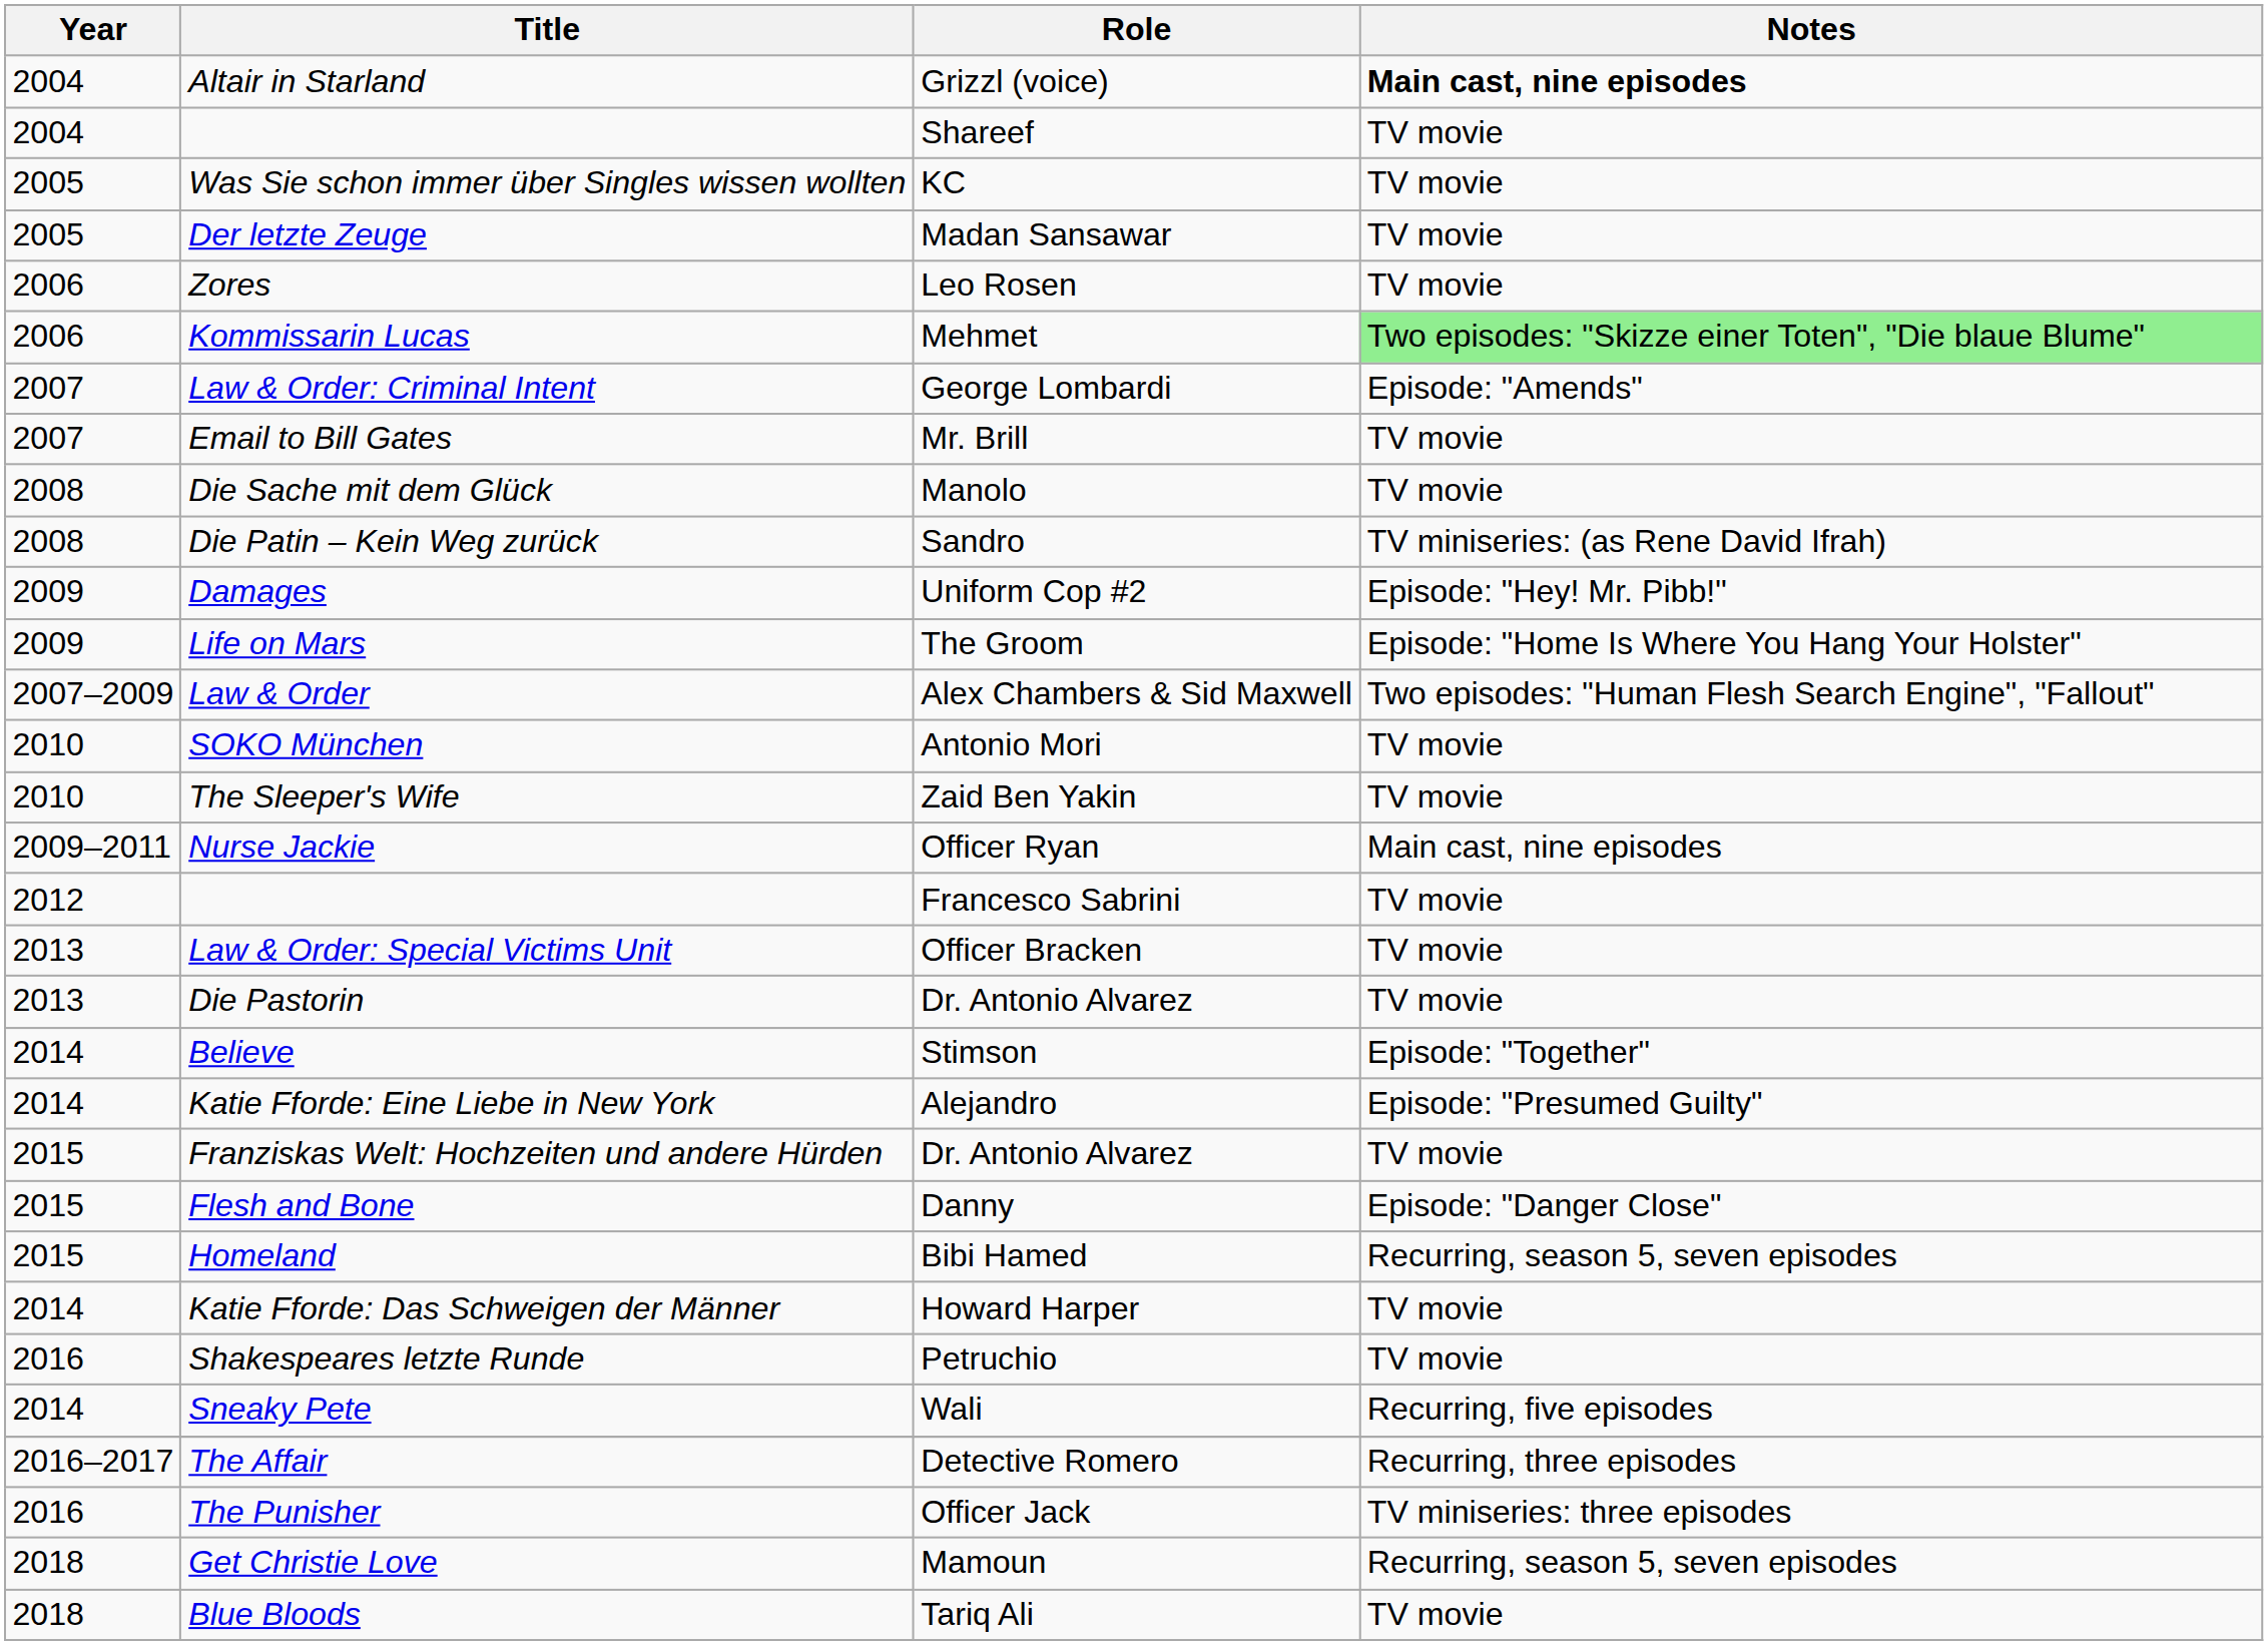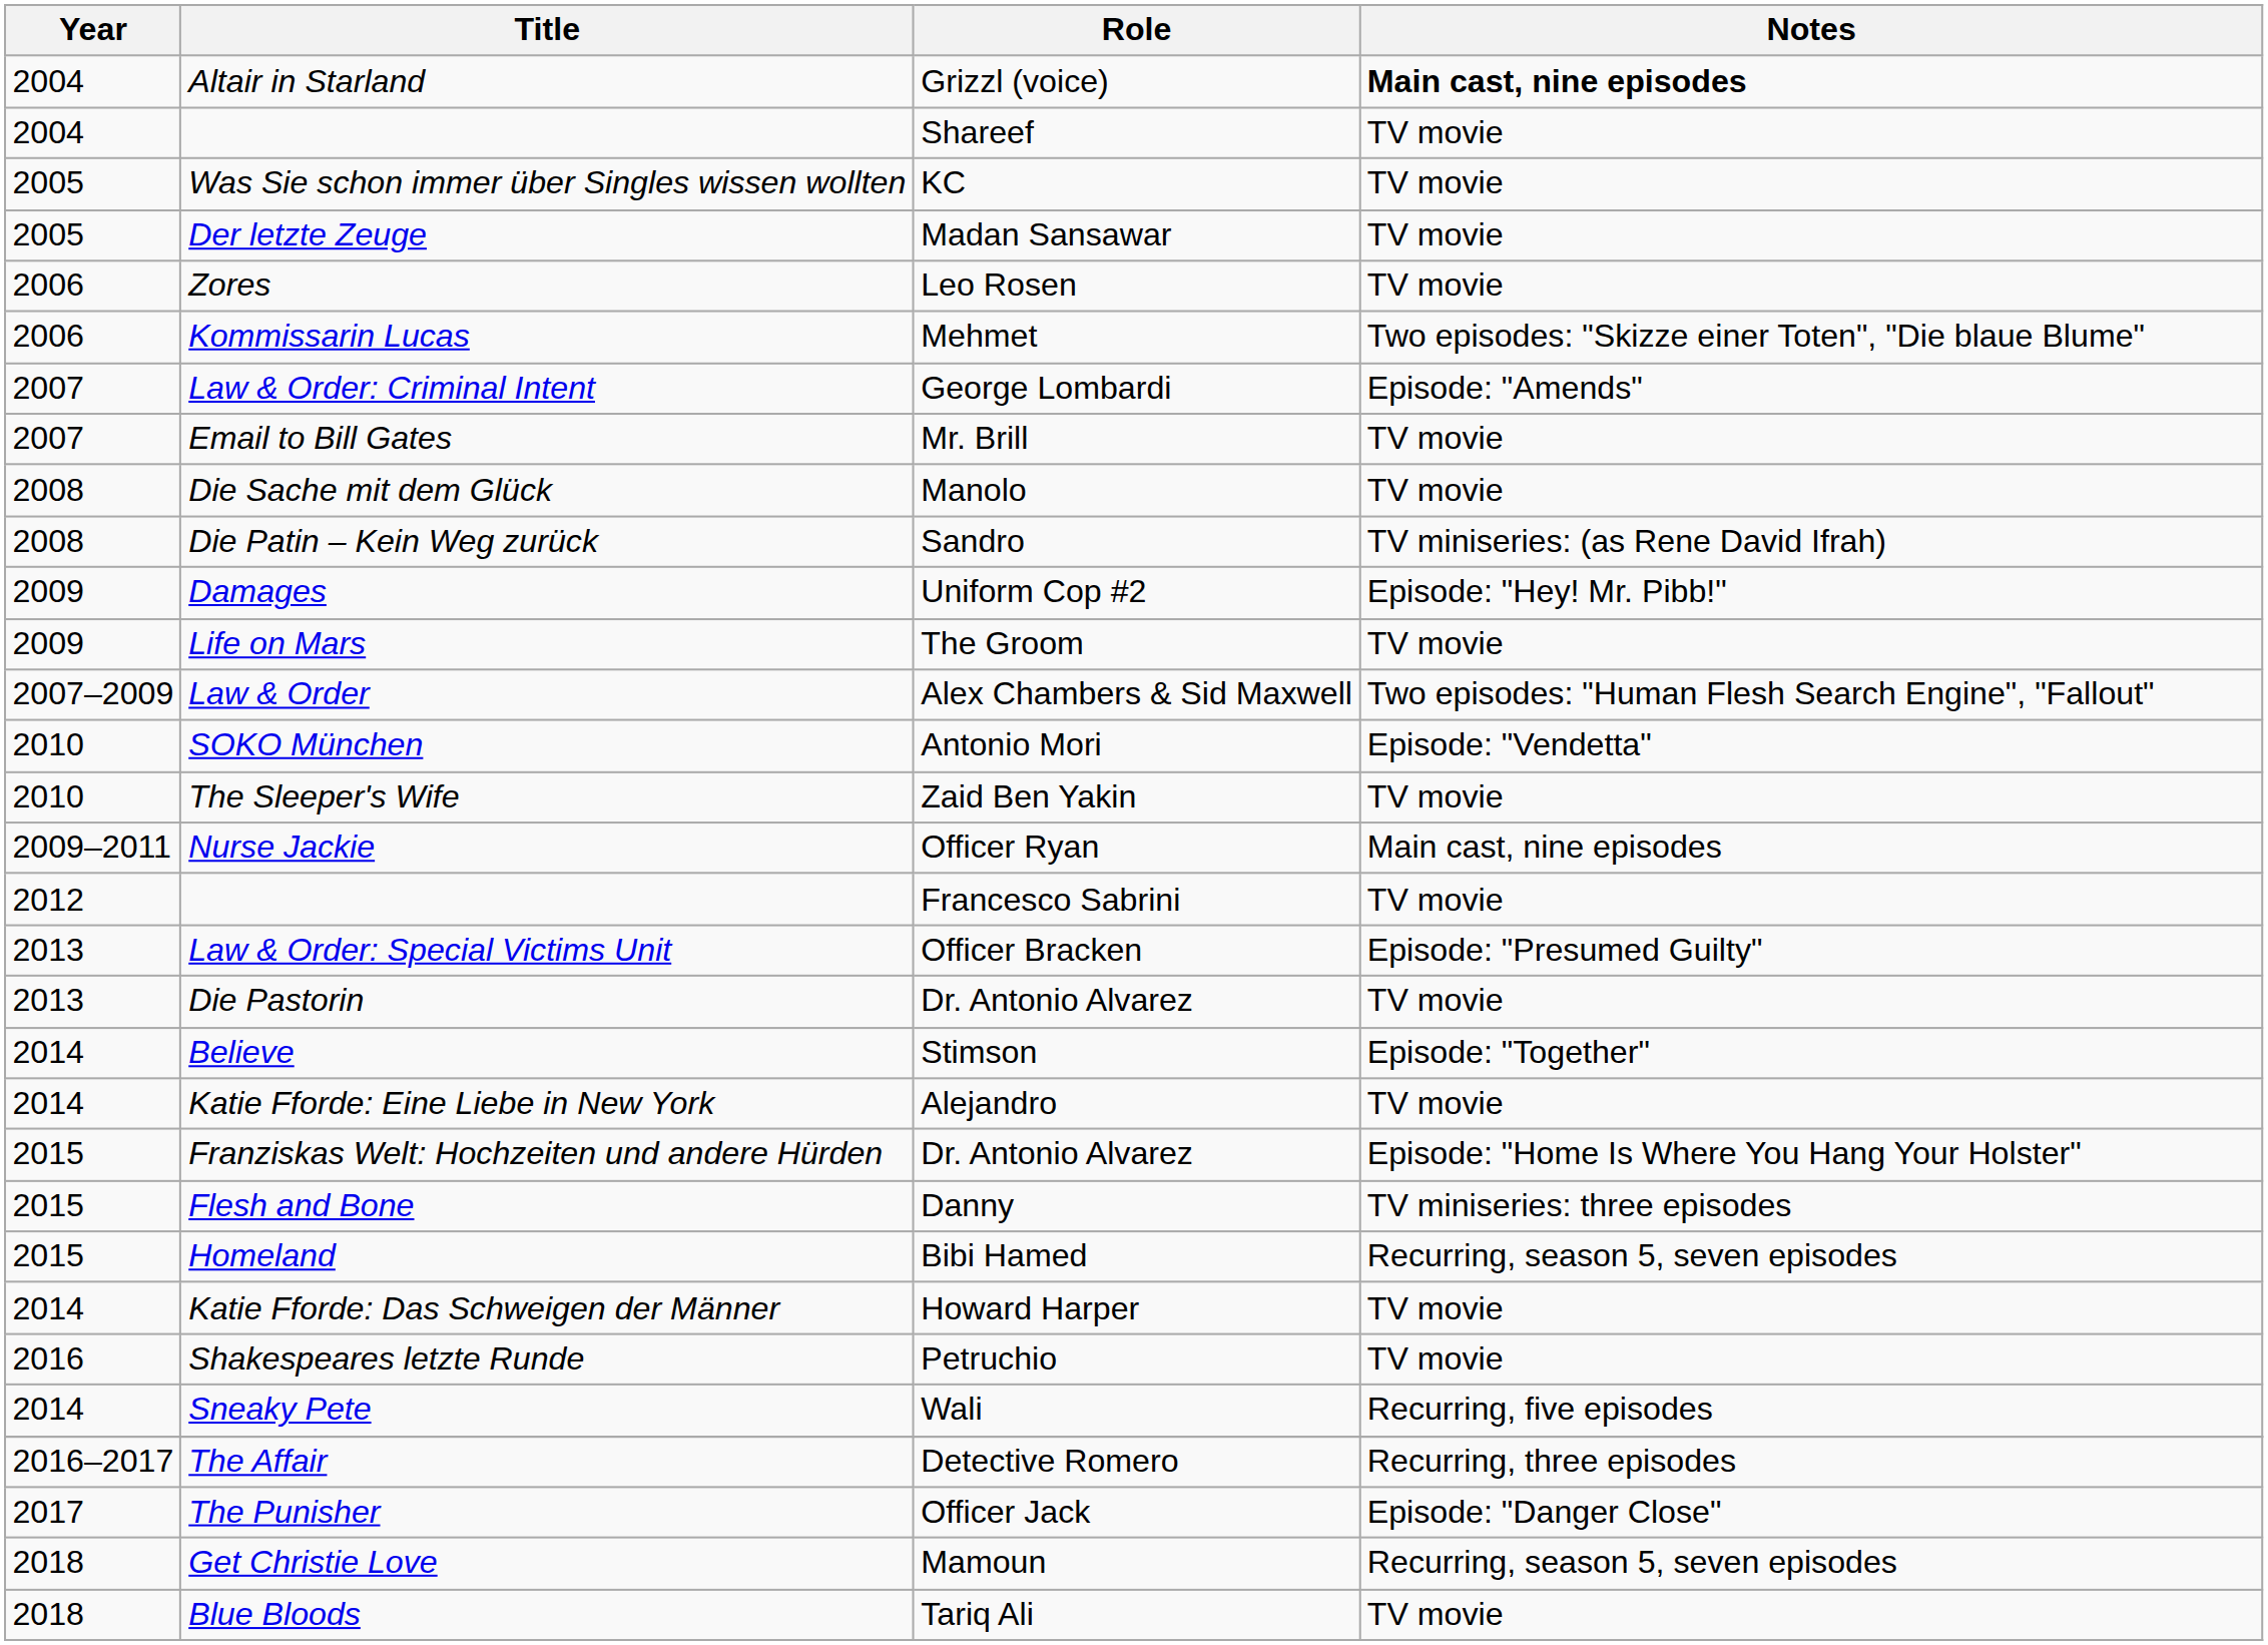 <table class="wikitable sortable">
 <tr>
 <th>Year</th>
 <th>Title</th>
 <th>Role</th>
 <th class="unsortable" style="width:40%;">Notes</th>
 </tr>
 <tr>
 <td>2004</td>
 <td><em>Altair in Starland</em></td>
 <td>Grizzl (voice)</td>
 <td><strong>Main cast, nine episodes</strong></td>
 </tr>
 <tr>
 <td>2004</td>
 <td><em></em></td>
 <td>Shareef</td>
 <td>TV movie</td>
 </tr>
 <tr>
 <td>2005</td>
 <td><em>Was Sie schon immer über Singles wissen wollten</em></td>
 <td>KC</td>
 <td>TV movie</td>
 </tr>
 <tr>
 <td>2005</td>
 <td><em><a href='#'>Der letzte Zeuge</a></em></td>
 <td>Madan Sansawar</td>
 <td>TV movie</td>
 </tr>
 <tr>
 <td>2006</td>
 <td><em>Zores</em></td>
 <td>Leo Rosen</td>
 <td>TV movie</td>
 </tr>
 <tr>
 <td>2006</td>
 <td><em><a href='#'>Kommissarin Lucas</a></em></td>
 <td>Mehmet</td>
-<td style="background: lightgreen;">Two episodes: "Skizze einer Toten", "Die blaue Blume"</td>
+<td>Two episodes: "Skizze einer Toten", "Die blaue Blume"</td>
 </tr>
 <tr>
 <td>2007</td>
 <td><em><a href='#'>Law & Order: Criminal Intent</a></em></td>
 <td>George Lombardi</td>
 <td>Episode: "Amends"</td>
 </tr>
 <tr>
 <td>2007</td>
 <td><em>Email to Bill Gates</em></td>
 <td>Mr. Brill</td>
 <td>TV movie</td>
 </tr>
 <tr>
 <td>2008</td>
 <td><em>Die Sache mit dem Glück</em></td>
 <td>Manolo</td>
 <td>TV movie</td>
 </tr>
 <tr>
 <td>2008</td>
 <td><em>Die Patin – Kein Weg zurück</em></td>
 <td>Sandro</td>
 <td>TV miniseries: (as Rene David Ifrah)</td>
 </tr>
 <tr>
 <td>2009</td>
 <td><em><a href='#'>Damages</a></em></td>
 <td>Uniform Cop #2</td>
 <td>Episode: "Hey! Mr. Pibb!"</td>
 </tr>
 <tr>
 <td>2009</td>
 <td><em><a href='#'>Life on Mars</a></em></td>
 <td>The Groom</td>
-<td>Episode: "Home Is Where You Hang Your Holster"</td>
+<td>TV movie</td>
 </tr>
 <tr>
 <td>2007–2009</td>
 <td><em><a href='#'>Law & Order</a></em></td>
 <td>Alex Chambers & Sid Maxwell</td>
 <td>Two episodes: "Human Flesh Search Engine", "Fallout"</td>
 </tr>
 <tr>
 <td>2010</td>
 <td><em><a href='#'>SOKO München</a></em></td>
 <td>Antonio Mori</td>
-<td>TV movie</td>
+<td>Episode: "Vendetta"</td>
 </tr>
 <tr>
 <td>2010</td>
 <td><em>The Sleeper's Wife</em></td>
 <td>Zaid Ben Yakin</td>
 <td>TV movie</td>
 </tr>
 <tr>
 <td>2009–2011</td>
 <td><em><a href='#'>Nurse Jackie</a></em></td>
 <td>Officer Ryan</td>
 <td>Main cast, nine episodes</td>
 </tr>
 <tr>
 <td>2012</td>
 <td><em></em></td>
 <td>Francesco Sabrini</td>
 <td>TV movie</td>
 </tr>
 <tr>
 <td>2013</td>
 <td><em><a href='#'>Law & Order: Special Victims Unit</a></em></td>
 <td>Officer Bracken</td>
-<td>TV movie</td>
+<td>Episode: "Presumed Guilty"</td>
 </tr>
 <tr>
 <td>2013</td>
 <td><em>Die Pastorin</em></td>
 <td>Dr. Antonio Alvarez</td>
 <td>TV movie</td>
 </tr>
 <tr>
 <td>2014</td>
 <td><em><a href='#'>Believe</a></em></td>
 <td>Stimson</td>
 <td>Episode: "Together"</td>
 </tr>
 <tr>
 <td>2014</td>
 <td><em>Katie Fforde: Eine Liebe in New York</em></td>
 <td>Alejandro</td>
-<td>Episode: "Presumed Guilty"</td>
+<td>TV movie</td>
 </tr>
 <tr>
 <td>2015</td>
 <td><em>Franziskas Welt: Hochzeiten und andere Hürden </em></td>
 <td>Dr. Antonio Alvarez</td>
-<td>TV movie</td>
+<td>Episode: "Home Is Where You Hang Your Holster"</td>
 </tr>
 <tr>
 <td>2015</td>
 <td><em><a href='#'>Flesh and Bone</a></em></td>
 <td>Danny</td>
-<td>Episode: "Danger Close"</td>
+<td>TV miniseries: three episodes</td>
 </tr>
 <tr>
 <td>2015</td>
 <td><em><a href='#'>Homeland</a></em></td>
 <td>Bibi Hamed</td>
 <td>Recurring, season 5, seven episodes</td>
 </tr>
 <tr>
 <td>2014</td>
 <td><em>Katie Fforde: Das Schweigen der Männer</em></td>
 <td>Howard Harper</td>
 <td>TV movie</td>
 </tr>
 <tr>
 <td>2016</td>
 <td><em>Shakespeares letzte Runde</em></td>
 <td>Petruchio</td>
 <td>TV movie</td>
 </tr>
 <tr>
 <td>2014</td>
 <td><em><a href='#'>Sneaky Pete</a></em></td>
 <td>Wali</td>
 <td>Recurring, five episodes</td>
 </tr>
 <tr>
 </tr>
 <tr>
 <td>2016–2017</td>
 <td><em><a href='#'>The Affair</a></em></td>
 <td>Detective Romero</td>
 <td>Recurring, three episodes</td>
 </tr>
 <tr>
-<td>2016</td>
+<td>2017</td>
 <td><em><a href='#'>The Punisher</a></em></td>
 <td>Officer Jack</td>
-<td>TV miniseries: three episodes</td>
+<td>Episode: "Danger Close"</td>
 </tr>
 <tr>
 <td>2018</td>
 <td><em><a href='#'>Get Christie Love</a></em></td>
 <td>Mamoun</td>
 <td>Recurring, season 5, seven episodes</td>
 </tr>
 <tr>
 <td>2018</td>
 <td><em><a href='#'>Blue Bloods</a></em></td>
 <td>Tariq Ali</td>
 <td>TV movie</td>
 </tr>
 <tr>
 </tr>
 </table>
